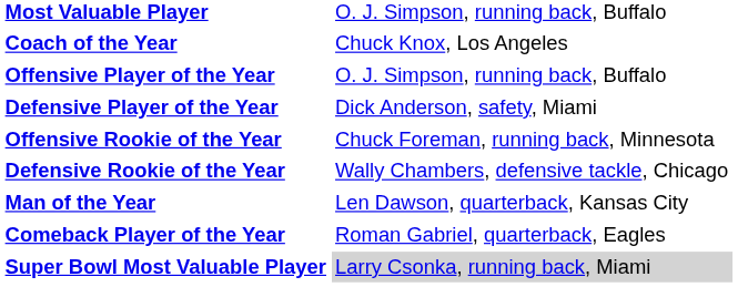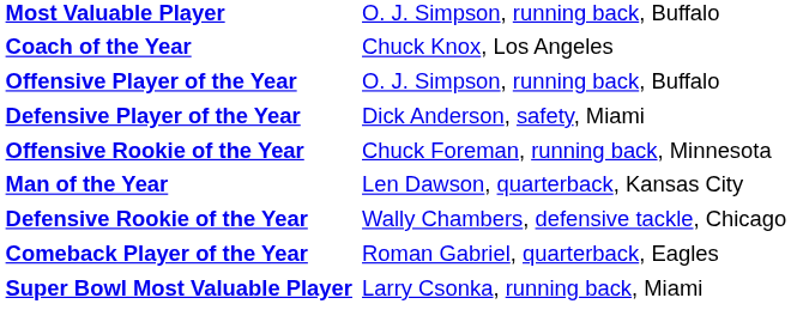 <table cellpadding="3" cellspacing="1">
 <tr>
 <td><strong><a href='#'>Most Valuable Player</a></strong></td>
 <td><a href='#'>O. J. Simpson</a>, <a href='#'>running back</a>, Buffalo</td>
 </tr>
 <tr>
 <td><strong><a href='#'>Coach of the Year</a></strong></td>
 <td><a href='#'>Chuck Knox</a>, Los Angeles</td>
 </tr>
 <tr>
 <td><strong><a href='#'>Offensive Player of the Year</a></strong></td>
 <td><a href='#'>O. J. Simpson</a>, <a href='#'>running back</a>, Buffalo</td>
 </tr>
 <tr>
 <td><strong><a href='#'>Defensive Player of the Year</a></strong></td>
 <td><a href='#'>Dick Anderson</a>, <a href='#'>safety</a>, Miami</td>
 </tr>
 <tr>
 <td><strong><a href='#'>Offensive Rookie of the Year</a></strong></td>
 <td><a href='#'>Chuck Foreman</a>, <a href='#'>running back</a>, Minnesota</td>
 </tr>
 <tr>
+<td><strong><a href='#'>Man of the Year</a></strong></td>
+<td><a href='#'>Len Dawson</a>, <a href='#'>quarterback</a>, Kansas City</td>
+</tr>
+<tr>
 <td><strong><a href='#'>Defensive Rookie of the Year</a></strong></td>
 <td><a href='#'>Wally Chambers</a>, <a href='#'>defensive tackle</a>, Chicago</td>
-</tr>
-<tr>
-<td><strong><a href='#'>Man of the Year</a></strong></td>
-<td><a href='#'>Len Dawson</a>, <a href='#'>quarterback</a>, Kansas City</td>
 </tr>
 <tr>
 <td><strong><a href='#'>Comeback Player of the Year</a></strong></td>
 <td><a href='#'>Roman Gabriel</a>, <a href='#'>quarterback</a>, Eagles</td>
 </tr>
 <tr>
 <td><strong><a href='#'>Super Bowl Most Valuable Player</a></strong></td>
-<td style="background: lightgrey;"><a href='#'>Larry Csonka</a>, <a href='#'>running back</a>, Miami</td>
+<td><a href='#'>Larry Csonka</a>, <a href='#'>running back</a>, Miami</td>
 </tr>
 </table>
